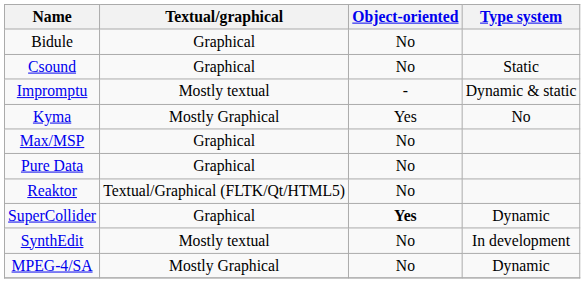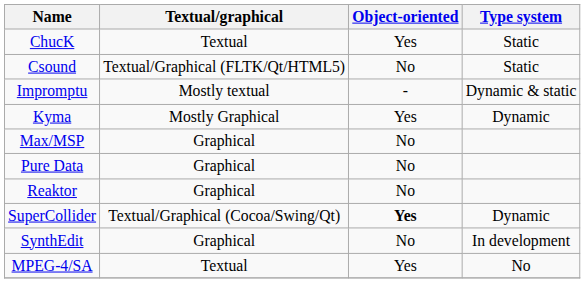 <table class="wikitable sortable" style="text-align: center">
 <tr>
 <th>Name</th>
 <th>Textual/graphical</th>
 <th><a href='#'>Object-oriented</a></th>
 <th><a href='#'>Type system</a></th>
 </tr>
 <tr>
-<td>Bidule</td>
-<td>Graphical</td>
-<td>No</td>
-<td></td>
+<td><a href='#'>ChucK</a></td>
+<td>Textual</td>
+<td>Yes</td>
+<td>Static</td>
 </tr>
 <tr>
 <td><a href='#'>Csound</a></td>
-<td>Graphical</td>
+<td>Textual/Graphical (FLTK/Qt/HTML5)</td>
 <td>No</td>
 <td>Static</td>
 </tr>
 <tr>
 <td><a href='#'>Impromptu</a></td>
 <td>Mostly textual</td>
 <td>-</td>
 <td>Dynamic & static</td>
 </tr>
 <tr>
 <td><a href='#'>Kyma</a></td>
 <td>Mostly Graphical</td>
 <td>Yes</td>
-<td>No</td>
+<td>Dynamic</td>
 </tr>
 <tr>
 <td><a href='#'>Max/MSP</a></td>
 <td>Graphical</td>
 <td>No</td>
 <td></td>
 </tr>
 <tr>
 <td><a href='#'>Pure Data</a></td>
 <td>Graphical</td>
 <td>No</td>
 <td></td>
 </tr>
 <tr>
 <td><a href='#'>Reaktor</a></td>
-<td>Textual/Graphical (FLTK/Qt/HTML5)</td>
+<td>Graphical</td>
 <td>No</td>
 <td></td>
 </tr>
 <tr>
 <td><a href='#'>SuperCollider</a></td>
-<td>Graphical</td>
+<td>Textual/Graphical (Cocoa/Swing/Qt)</td>
 <td><strong>Yes</strong></td>
 <td>Dynamic</td>
 </tr>
 <tr>
 <td><a href='#'>SynthEdit</a></td>
-<td>Mostly textual</td>
+<td>Graphical</td>
 <td>No</td>
 <td>In development</td>
 </tr>
 <tr>
 <td><a href='#'>MPEG-4/SA</a></td>
-<td>Mostly Graphical</td>
+<td>Textual</td>
+<td>Yes</td>
 <td>No</td>
-<td>Dynamic</td>
 </tr>
 <tr>
 </tr>
 </table>
